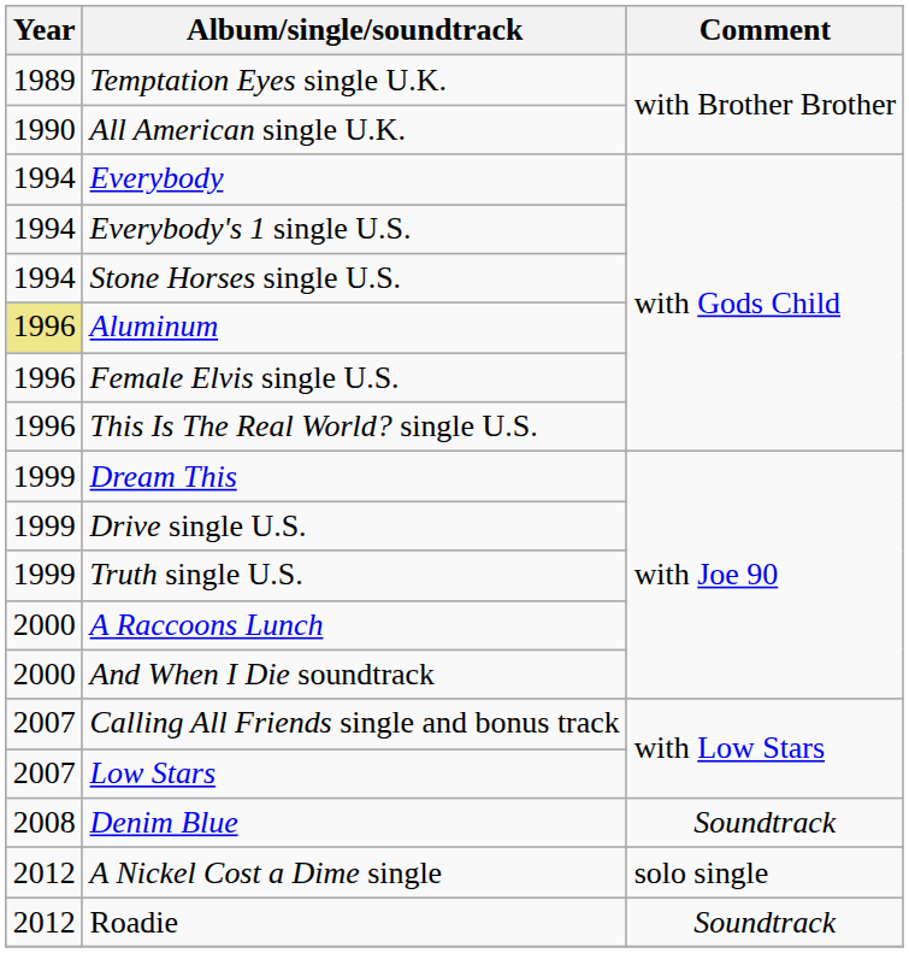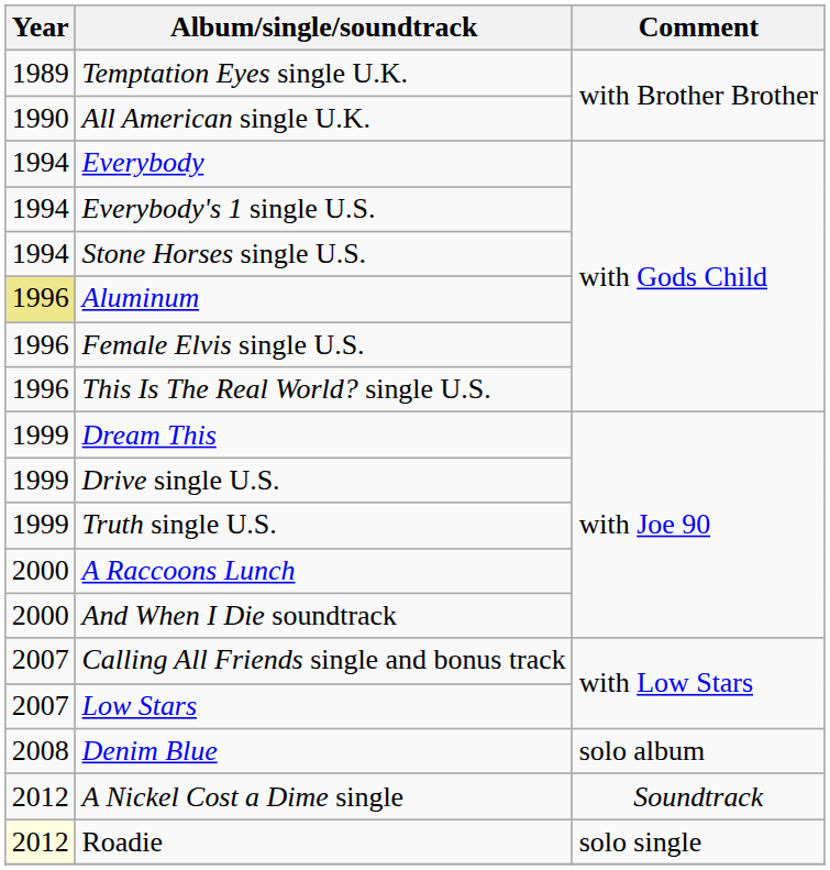 <table class="wikitable">
 <tr>
 <th align'"center">Year</th>
 <th style="text-align:center;">Album/single/soundtrack</th>
 <th style="text-align:center;">Comment</th>
 </tr>
 <tr>
 <td style="text-align:center;">1989</td>
 <td align="left"><em>Temptation Eyes</em> single U.K.</td>
 <td align="left" rowspan="2">with Brother Brother</td>
 </tr>
 <tr>
 <td style="text-align:center;">1990</td>
 <td align="left"><em>All American</em> single U.K.</td>
 </tr>
 <tr>
 <td style="text-align:center;">1994</td>
 <td align="left"><em><a href='#'>Everybody</a></em></td>
 <td align="left" rowspan="6">with <a href='#'>Gods Child</a></td>
 </tr>
 <tr>
 <td style="text-align:center;">1994</td>
 <td align="left"><em>Everybody's 1</em> single U.S.</td>
 </tr>
 <tr>
 <td style="text-align:center;">1994</td>
 <td align="left"><em>Stone Horses</em> single U.S.</td>
 </tr>
 <tr>
 <td style="background: khaki; text-align:center;">1996</td>
 <td align="left"><em><a href='#'>Aluminum</a></em></td>
 </tr>
 <tr>
 <td style="text-align:center;">1996</td>
 <td align="left"><em>Female Elvis</em> single U.S.</td>
 </tr>
 <tr>
 <td style="text-align:center;">1996</td>
 <td align="left"><em>This Is The Real World?</em> single U.S.</td>
 </tr>
 <tr>
 <td style="text-align:center;">1999</td>
 <td align="left"><em><a href='#'>Dream This</a></em></td>
 <td align="left" rowspan="5">with <a href='#'>Joe 90</a></td>
 </tr>
 <tr>
 <td style="text-align:center;">1999</td>
 <td align="left"><em>Drive</em> single U.S.</td>
 </tr>
 <tr>
 <td style="text-align:center;">1999</td>
 <td align="left"><em>Truth</em> single U.S.</td>
 </tr>
 <tr>
 <td style="text-align:center;">2000</td>
 <td align="left"><em><a href='#'>A Raccoons Lunch</a></em></td>
 </tr>
 <tr>
 <td style="text-align:center;">2000</td>
 <td align="left"><em>And When I Die</em> soundtrack</td>
 </tr>
 <tr>
 <td style="text-align:center;">2007</td>
 <td align="left"><em>Calling All Friends</em> single and bonus track</td>
 <td align="left" rowspan="2">with <a href='#'>Low Stars</a></td>
 </tr>
 <tr>
 <td style="text-align:center;">2007</td>
 <td align="left"><em><a href='#'>Low Stars</a></em></td>
 </tr>
 <tr>
 <td style="text-align:center;">2008</td>
 <td align="left"><em><a href='#'>Denim Blue</a></em></td>
-<td style="text-align:center;"><em>Soundtrack</em></td>
+<td align="left">solo album</td>
 </tr>
 <tr>
 <td style="text-align:center;">2012</td>
 <td align="left"><em>A Nickel Cost a Dime</em> single</td>
-<td align="left">solo single</td>
+<td style="text-align:center;"><em>Soundtrack</em></td>
 </tr>
 <tr>
-<td style="text-align:center;">2012</td>
+<td style="background: lightyellow; text-align:center;">2012</td>
 <td align="left">Roadie</td>
-<td style="text-align:center;"><em>Soundtrack</em></td>
+<td align="left">solo single</td>
 </tr>
 <tr>
 </tr>
 </table>
